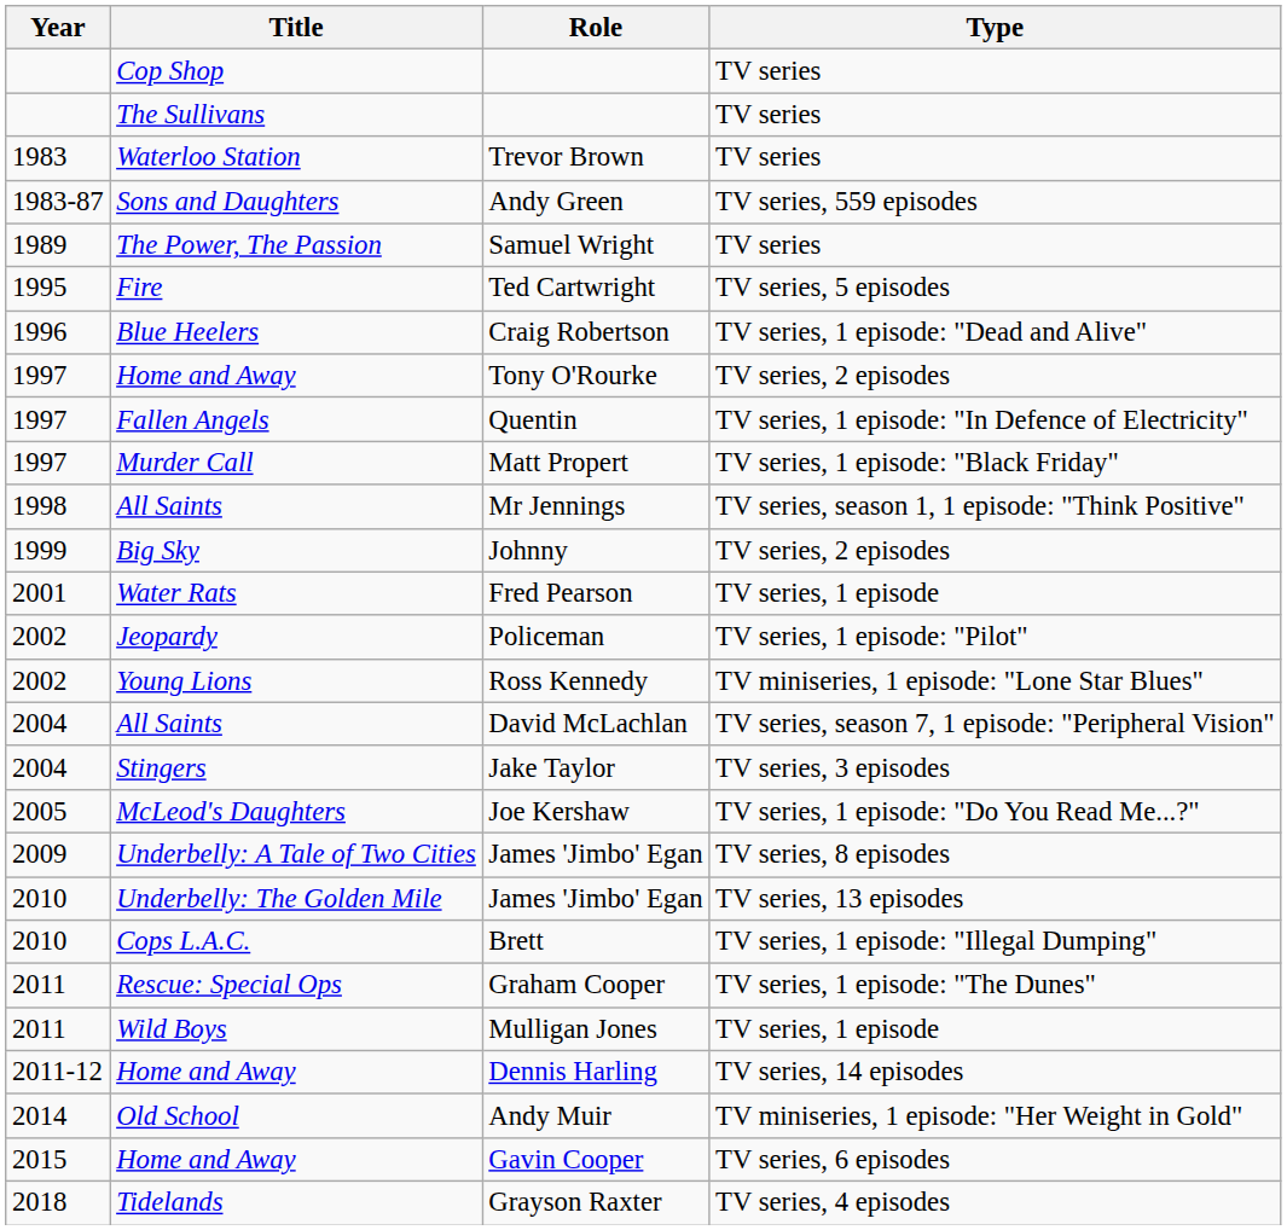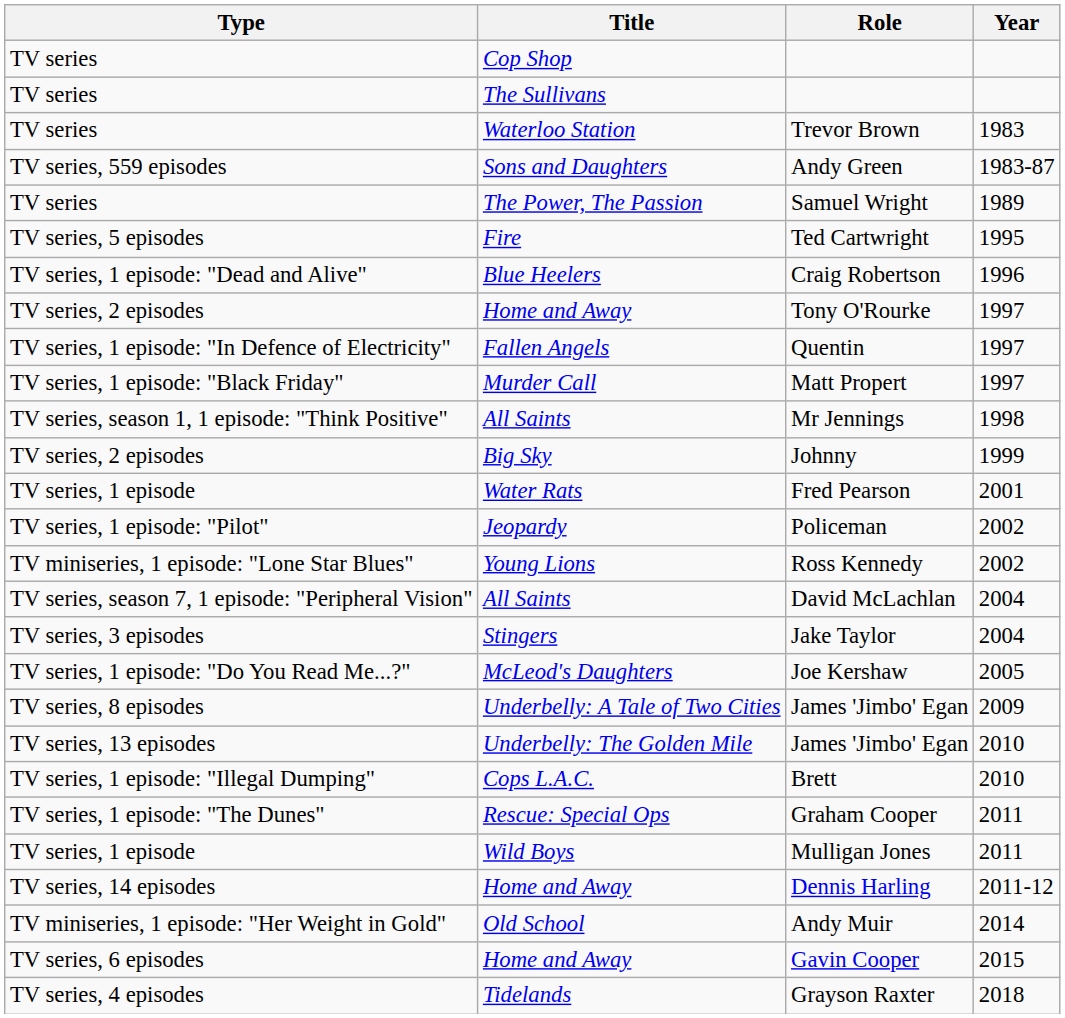 <table class="wikitable">
 <tr>
-<th>Year</th>
+<th>Type</th>
 <th>Title</th>
 <th>Role</th>
-<th>Type</th>
+<th>Year</th>
 </tr>
 <tr>
-<td></td>
+<td>TV series</td>
 <td><em><a href='#'>Cop Shop</a></em></td>
 <td></td>
-<td>TV series</td>
+<td></td>
 </tr>
 <tr>
-<td></td>
+<td>TV series</td>
 <td><em><a href='#'>The Sullivans</a></em></td>
 <td></td>
-<td>TV series</td>
+<td></td>
 </tr>
 <tr>
-<td>1983</td>
+<td>TV series</td>
 <td><em><a href='#'>Waterloo Station</a></em></td>
 <td>Trevor Brown</td>
-<td>TV series</td>
+<td>1983</td>
 </tr>
 <tr>
-<td>1983-87</td>
+<td>TV series, 559 episodes</td>
 <td><em><a href='#'>Sons and Daughters</a></em></td>
 <td>Andy Green</td>
-<td>TV series, 559 episodes</td>
+<td>1983-87</td>
 </tr>
 <tr>
-<td>1989</td>
+<td>TV series</td>
 <td><em><a href='#'>The Power, The Passion</a></em></td>
 <td>Samuel Wright</td>
-<td>TV series</td>
+<td>1989</td>
 </tr>
 <tr>
-<td>1995</td>
+<td>TV series, 5 episodes</td>
 <td><em><a href='#'>Fire</a></em></td>
 <td>Ted Cartwright</td>
-<td>TV series, 5 episodes</td>
+<td>1995</td>
 </tr>
 <tr>
-<td>1996</td>
+<td>TV series, 1 episode: "Dead and Alive"</td>
 <td><em><a href='#'>Blue Heelers</a></em></td>
 <td>Craig Robertson</td>
-<td>TV series, 1 episode: "Dead and Alive"</td>
+<td>1996</td>
 </tr>
 <tr>
-<td>1997</td>
+<td>TV series, 2 episodes</td>
 <td><em><a href='#'>Home and Away</a></em></td>
 <td>Tony O'Rourke</td>
-<td>TV series, 2 episodes</td>
+<td>1997</td>
 </tr>
 <tr>
-<td>1997</td>
+<td>TV series, 1 episode: "In Defence of Electricity"</td>
 <td><em><a href='#'>Fallen Angels</a></em></td>
 <td>Quentin</td>
-<td>TV series, 1 episode: "In Defence of Electricity"</td>
+<td>1997</td>
 </tr>
 <tr>
-<td>1997</td>
+<td>TV series, 1 episode: "Black Friday"</td>
 <td><em><a href='#'>Murder Call</a></em></td>
 <td>Matt Propert</td>
-<td>TV series, 1 episode: "Black Friday"</td>
+<td>1997</td>
 </tr>
 <tr>
-<td>1998</td>
+<td>TV series, season 1, 1 episode: "Think Positive"</td>
 <td><em><a href='#'>All Saints</a></em></td>
 <td>Mr Jennings</td>
-<td>TV series, season 1, 1 episode: "Think Positive"</td>
+<td>1998</td>
 </tr>
 <tr>
-<td>1999</td>
+<td>TV series, 2 episodes</td>
 <td><em><a href='#'>Big Sky</a></em></td>
 <td>Johnny</td>
-<td>TV series, 2 episodes</td>
+<td>1999</td>
 </tr>
 <tr>
-<td>2001</td>
+<td>TV series, 1 episode</td>
 <td><em><a href='#'>Water Rats</a></em></td>
 <td>Fred Pearson</td>
-<td>TV series, 1 episode</td>
+<td>2001</td>
 </tr>
 <tr>
-<td>2002</td>
+<td>TV series, 1 episode: "Pilot"</td>
 <td><em><a href='#'>Jeopardy</a></em></td>
 <td>Policeman</td>
-<td>TV series, 1 episode: "Pilot"</td>
+<td>2002</td>
 </tr>
 <tr>
-<td>2002</td>
+<td>TV miniseries, 1 episode: "Lone Star Blues"</td>
 <td><em><a href='#'>Young Lions</a></em></td>
 <td>Ross Kennedy</td>
-<td>TV miniseries, 1 episode: "Lone Star Blues"</td>
+<td>2002</td>
 </tr>
 <tr>
-<td>2004</td>
+<td>TV series, season 7, 1 episode: "Peripheral Vision"</td>
 <td><em><a href='#'>All Saints</a></em></td>
 <td>David McLachlan</td>
-<td>TV series, season 7, 1 episode: "Peripheral Vision"</td>
+<td>2004</td>
 </tr>
 <tr>
-<td>2004</td>
+<td>TV series, 3 episodes</td>
 <td><em><a href='#'>Stingers</a></em></td>
 <td>Jake Taylor</td>
-<td>TV series, 3 episodes</td>
+<td>2004</td>
 </tr>
 <tr>
-<td>2005</td>
+<td>TV series, 1 episode: "Do You Read Me...?"</td>
 <td><em><a href='#'>McLeod's Daughters</a></em></td>
 <td>Joe Kershaw</td>
-<td>TV series, 1 episode: "Do You Read Me...?"</td>
+<td>2005</td>
 </tr>
 <tr>
-<td>2009</td>
+<td>TV series, 8 episodes</td>
 <td><em><a href='#'>Underbelly: A Tale of Two Cities</a></em></td>
 <td>James 'Jimbo' Egan</td>
-<td>TV series, 8 episodes</td>
+<td>2009</td>
 </tr>
 <tr>
-<td>2010</td>
+<td>TV series, 13 episodes</td>
 <td><em><a href='#'>Underbelly: The Golden Mile</a></em></td>
 <td>James 'Jimbo' Egan</td>
-<td>TV series, 13 episodes</td>
+<td>2010</td>
 </tr>
 <tr>
-<td>2010</td>
+<td>TV series, 1 episode: "Illegal Dumping"</td>
 <td><em><a href='#'>Cops L.A.C.</a></em></td>
 <td>Brett</td>
-<td>TV series, 1 episode: "Illegal Dumping"</td>
+<td>2010</td>
 </tr>
 <tr>
-<td>2011</td>
+<td>TV series, 1 episode: "The Dunes"</td>
 <td><em><a href='#'>Rescue: Special Ops</a></em></td>
 <td>Graham Cooper</td>
-<td>TV series, 1 episode: "The Dunes"</td>
+<td>2011</td>
 </tr>
 <tr>
-<td>2011</td>
+<td>TV series, 1 episode</td>
 <td><em><a href='#'>Wild Boys</a></em></td>
 <td>Mulligan Jones</td>
-<td>TV series, 1 episode</td>
+<td>2011</td>
 </tr>
 <tr>
-<td>2011-12</td>
+<td>TV series, 14 episodes</td>
 <td><em><a href='#'>Home and Away</a></em></td>
 <td><a href='#'>Dennis Harling</a></td>
-<td>TV series, 14 episodes</td>
+<td>2011-12</td>
 </tr>
 <tr>
-<td>2014</td>
+<td>TV miniseries, 1 episode: "Her Weight in Gold"</td>
 <td><em><a href='#'>Old School</a></em></td>
 <td>Andy Muir</td>
-<td>TV miniseries, 1 episode: "Her Weight in Gold"</td>
+<td>2014</td>
 </tr>
 <tr>
-<td>2015</td>
+<td>TV series, 6 episodes</td>
 <td><em><a href='#'>Home and Away</a></em></td>
 <td><a href='#'>Gavin Cooper</a></td>
-<td>TV series, 6 episodes</td>
+<td>2015</td>
 </tr>
 <tr>
-<td>2018</td>
+<td>TV series, 4 episodes</td>
 <td><em><a href='#'>Tidelands</a></em></td>
 <td>Grayson Raxter</td>
-<td>TV series, 4 episodes</td>
+<td>2018</td>
 </tr>
 </table>
